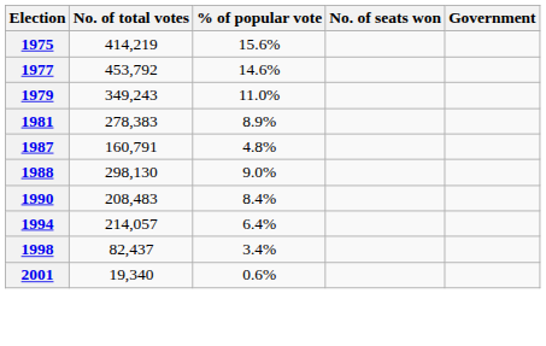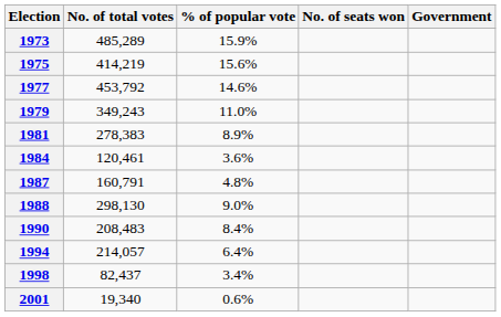 <table class="wikitable" style="text-align:center">
 <tr>
 <th>Election</th>
 <th>No. of total votes</th>
 <th>% of popular vote</th>
 <th>No. of seats won</th>
 <th>Government</th>
+</tr>
+<tr>
+<th><a href='#'>1973</a></th>
+<td>485,289</td>
+<td>15.9%</td>
+<td></td>
+<td></td>
 </tr>
 <tr>
 <th><a href='#'>1975</a></th>
 <td>414,219</td>
 <td>15.6%</td>
 <td></td>
 <td></td>
 </tr>
 <tr>
 <th><a href='#'>1977</a></th>
 <td>453,792</td>
 <td>14.6%</td>
 <td></td>
 <td></td>
 </tr>
 <tr>
 <th><a href='#'>1979</a></th>
 <td>349,243</td>
 <td>11.0%</td>
 <td></td>
 <td></td>
 </tr>
 <tr>
 <th><a href='#'>1981</a></th>
 <td>278,383</td>
 <td>8.9%</td>
+<td></td>
+<td></td>
+</tr>
+<tr>
+<th><a href='#'>1984</a></th>
+<td>120,461</td>
+<td>3.6%</td>
 <td></td>
 <td></td>
 </tr>
 <tr>
 <th><a href='#'>1987</a></th>
 <td>160,791</td>
 <td>4.8%</td>
 <td></td>
 <td></td>
 </tr>
 <tr>
 <th><a href='#'>1988</a></th>
 <td>298,130</td>
 <td>9.0%</td>
 <td></td>
 <td></td>
 </tr>
 <tr>
 <th><a href='#'>1990</a></th>
 <td>208,483</td>
 <td>8.4%</td>
 <td></td>
 <td></td>
 </tr>
 <tr>
 <th><a href='#'>1994</a></th>
 <td>214,057</td>
 <td>6.4%</td>
 <td></td>
 <td></td>
 </tr>
 <tr>
 <th><a href='#'>1998</a></th>
 <td>82,437</td>
 <td>3.4%</td>
 <td></td>
 <td></td>
 </tr>
 <tr>
 <th><a href='#'>2001</a></th>
 <td>19,340</td>
 <td>0.6%</td>
 <td></td>
 <td></td>
 </tr>
 </table>
